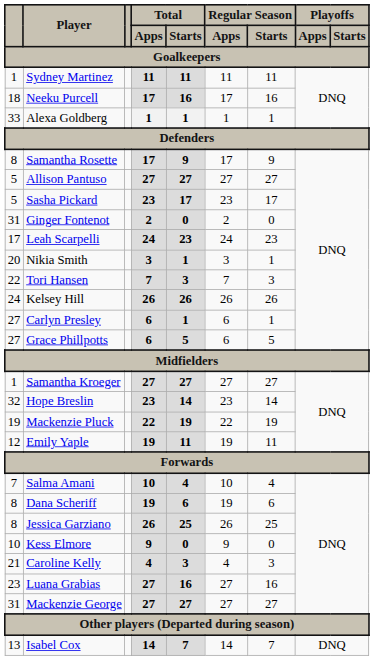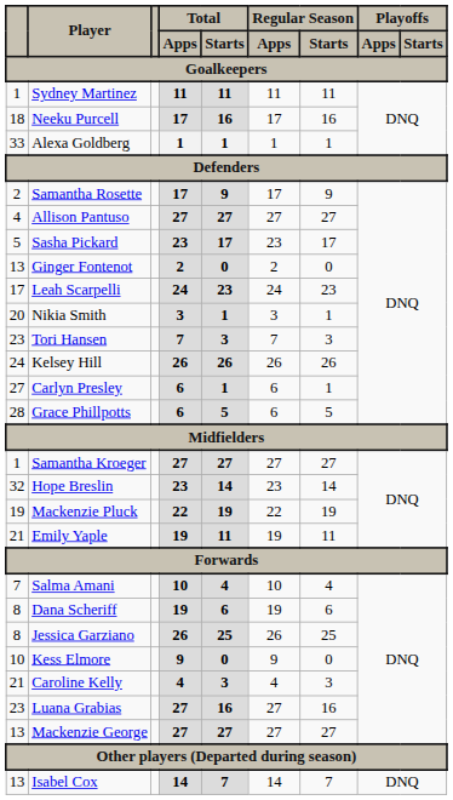 <table class="wikitable sortable" style="text-align:center">
 <tr>
 <th rowspan="2" style="background:#c8c2b3; color:#131314; border:2px solid #131314;"></th>
 <th rowspan="2" style="background:#c8c2b3; color:#131314; border:2px solid #131314;">Player</th>
 <th rowspan="2" style="background:#c8c2b3; color:#131314; border:2px solid #131314;"></th>
 <th colspan="2" style="background:#c8c2b3; color:#131314; border:2px solid #131314;">Total</th>
 <th colspan="2" style="background:#c8c2b3; color:#131314; border:2px solid #131314;">Regular Season</th>
 <th colspan="2" style="background:#c8c2b3; color:#131314; border:2px solid #131314;">Playoffs</th>
 </tr>
 <tr>
 <th style="background:#c8c2b3; color:#131314; border:2px solid #131314;">Apps</th>
 <th style="background:#c8c2b3; color:#131314; border:2px solid #131314;">Starts</th>
 <th style="background:#c8c2b3; color:#131314; border:2px solid #131314;">Apps</th>
 <th style="background:#c8c2b3; color:#131314; border:2px solid #131314;">Starts</th>
 <th style="background:#c8c2b3; color:#131314; border:2px solid #131314;">Apps</th>
 <th style="background:#c8c2b3; color:#131314; border:2px solid #131314;">Starts</th>
 </tr>
 <tr>
 <th colspan="9" style="background:#c8c2b3; color:#131314; border:2px solid #131314; color:#131314; text-align:center;">Goalkeepers</th>
 </tr>
 <tr>
 <td>1</td>
 <td align="left"><a href='#'>Sydney Martinez</a></td>
 <td></td>
 <th style="background:#DCDCDC">11</th>
 <th style="background:#DCDCDC">11</th>
 <td>11</td>
 <td>11</td>
 <td colspan="2" rowspan="3">DNQ</td>
 </tr>
 <tr>
 <td>18</td>
 <td align="left"><a href='#'>Neeku Purcell</a></td>
 <td></td>
 <th style="background:#DCDCDC">17</th>
 <th style="background:#DCDCDC">16</th>
 <td>17</td>
 <td>16</td>
 </tr>
 <tr>
 <td>33</td>
 <td align="left">Alexa Goldberg</td>
 <td></td>
 <th>1</th>
 <th>1</th>
 <td>1</td>
 <td>1</td>
 </tr>
 <tr>
 <th colspan="9" style="background:#c8c2b3; color:#131314; border:2px solid #131314; color:#131314; text-align:center;">Defenders</th>
 </tr>
 <tr>
-<td>8</td>
+<td>2</td>
 <td align="left"><a href='#'>Samantha Rosette</a></td>
 <td></td>
 <th style="background:#DCDCDC">17</th>
 <th style="background:#DCDCDC">9</th>
 <td>17</td>
 <td>9</td>
 <td colspan="2" rowspan="10">DNQ</td>
 </tr>
 <tr>
-<td>5</td>
+<td>4</td>
 <td align="left"><a href='#'>Allison Pantuso</a></td>
 <td></td>
 <th style="background:#DCDCDC">27</th>
 <th style="background:#DCDCDC">27</th>
 <td>27</td>
 <td>27</td>
 </tr>
 <tr>
 <td>5</td>
 <td align="left"><a href='#'>Sasha Pickard</a></td>
 <td></td>
 <th style="background:#DCDCDC">23</th>
 <th style="background:#DCDCDC">17</th>
 <td>23</td>
 <td>17</td>
 </tr>
 <tr>
-<td>31</td>
+<td>13</td>
 <td align="left"><a href='#'>Ginger Fontenot</a></td>
 <td></td>
 <th style="background:#DCDCDC">2</th>
 <th style="background:#DCDCDC">0</th>
 <td>2</td>
 <td>0</td>
 </tr>
 <tr>
 <td>17</td>
 <td align="left"><a href='#'>Leah Scarpelli</a></td>
 <td></td>
 <th style="background:#DCDCDC">24</th>
 <th style="background:#DCDCDC">23</th>
 <td>24</td>
 <td>23</td>
 </tr>
 <tr>
 <td>20</td>
 <td align="left">Nikia Smith</td>
 <td></td>
 <th style="background:#DCDCDC">3</th>
 <th style="background:#DCDCDC">1</th>
 <td>3</td>
 <td>1</td>
 </tr>
 <tr>
-<td>22</td>
+<td>23</td>
 <td align="left"><a href='#'>Tori Hansen</a></td>
 <td></td>
 <th style="background:#DCDCDC">7</th>
 <th style="background:#DCDCDC">3</th>
 <td>7</td>
 <td>3</td>
 </tr>
 <tr>
 <td>24</td>
 <td align="left">Kelsey Hill</td>
 <td></td>
 <th style="background:#DCDCDC">26</th>
 <th style="background:#DCDCDC">26</th>
 <td>26</td>
 <td>26</td>
 </tr>
 <tr>
 <td>27</td>
 <td align="left"><a href='#'>Carlyn Presley</a></td>
 <td></td>
 <th style="background:#DCDCDC">6</th>
 <th style="background:#DCDCDC">1</th>
 <td>6</td>
 <td>1</td>
 </tr>
 <tr>
-<td>27</td>
+<td>28</td>
 <td align="left"><a href='#'>Grace Phillpotts</a></td>
 <td></td>
 <th style="background:#DCDCDC">6</th>
 <th style="background:#DCDCDC">5</th>
 <td>6</td>
 <td>5</td>
 </tr>
 <tr>
 <th colspan="9" style="background:#c8c2b3; color:#131314; border:2px solid #131314; color:#131314; text-align:center;">Midfielders</th>
 </tr>
 <tr>
 <td>1</td>
 <td align="left"><a href='#'>Samantha Kroeger</a></td>
 <td></td>
 <th style="background:#DCDCDC">27</th>
 <th style="background:#DCDCDC">27</th>
 <td>27</td>
 <td>27</td>
 <td colspan="2" rowspan="4">DNQ</td>
 </tr>
 <tr>
 <td>32</td>
 <td align="left"><a href='#'>Hope Breslin</a></td>
 <td></td>
 <th style="background:#DCDCDC">23</th>
 <th style="background:#DCDCDC">14</th>
 <td>23</td>
 <td>14</td>
 </tr>
 <tr>
 <td>19</td>
 <td align="left"><a href='#'>Mackenzie Pluck</a></td>
 <td></td>
 <th style="background:#DCDCDC">22</th>
 <th style="background:#DCDCDC">19</th>
 <td>22</td>
 <td>19</td>
 </tr>
 <tr>
-<td>12</td>
+<td>21</td>
 <td align="left"><a href='#'>Emily Yaple</a></td>
 <td></td>
 <th style="background:#DCDCDC">19</th>
 <th style="background:#DCDCDC">11</th>
 <td>19</td>
 <td>11</td>
 </tr>
 <tr>
 <th colspan="9" style="background:#c8c2b3; color:#131314; border:2px solid #131314; color:#131314; text-align:center;">Forwards</th>
 </tr>
 <tr>
 <td>7</td>
 <td align="left"><a href='#'>Salma Amani</a></td>
 <td></td>
 <th style="background:#DCDCDC">10</th>
 <th style="background:#DCDCDC">4</th>
 <td>10</td>
 <td>4</td>
 <td colspan="2" rowspan="7">DNQ</td>
 </tr>
 <tr>
 <td>8</td>
 <td align="left"><a href='#'>Dana Scheriff</a></td>
 <td></td>
 <th style="background:#DCDCDC">19</th>
 <th style="background:#DCDCDC">6</th>
 <td>19</td>
 <td>6</td>
 </tr>
 <tr>
 <td>8</td>
 <td align="left"><a href='#'>Jessica Garziano</a></td>
 <td></td>
 <th style="background:#DCDCDC">26</th>
 <th style="background:#DCDCDC">25</th>
 <td>26</td>
 <td>25</td>
 </tr>
 <tr>
 <td>10</td>
 <td align="left"><a href='#'>Kess Elmore</a></td>
 <td></td>
 <th style="background:#DCDCDC">9</th>
 <th style="background:#DCDCDC">0</th>
 <td>9</td>
 <td>0</td>
 </tr>
 <tr>
 <td>21</td>
 <td align="left"><a href='#'>Caroline Kelly</a></td>
 <td></td>
 <th style="background:#DCDCDC">4</th>
 <th style="background:#DCDCDC">3</th>
 <td>4</td>
 <td>3</td>
 </tr>
 <tr>
 <td>23</td>
 <td align="left"><a href='#'>Luana Grabias</a></td>
 <td></td>
 <th style="background:#DCDCDC">27</th>
 <th style="background:#DCDCDC">16</th>
 <td>27</td>
 <td>16</td>
 </tr>
 <tr>
-<td>31</td>
+<td>13</td>
 <td align="left"><a href='#'>Mackenzie George</a></td>
 <td></td>
 <th style="background:#DCDCDC">27</th>
 <th style="background:#DCDCDC">27</th>
 <td>27</td>
 <td>27</td>
 </tr>
 <tr>
 <th colspan="9" style="background:#c8c2b3; color:#131314; border:2px solid #131314; color:#131314; text-align:center;">Other players (Departed during season)</th>
 </tr>
 <tr>
 <td>13</td>
 <td align="left"><a href='#'>Isabel Cox</a></td>
 <td></td>
 <th style="background:#DCDCDC">14</th>
 <th style="background:#DCDCDC">7</th>
 <td>14</td>
 <td>7</td>
 <td colspan="2">DNQ</td>
 </tr>
 </table>
